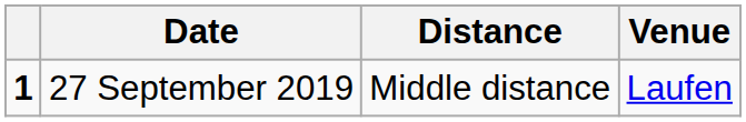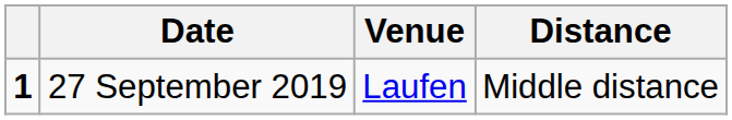 <table class="wikitable">
 <tr>
 <th></th>
 <th>Date</th>
+<th>Venue</th>
 <th>Distance</th>
-<th>Venue</th>
 </tr>
 <tr>
 <td><strong>1</strong></td>
 <td>27 September 2019</td>
+<td> <a href='#'>Laufen</a></td>
 <td>Middle distance</td>
-<td> <a href='#'>Laufen</a></td>
 </tr>
 </table>
